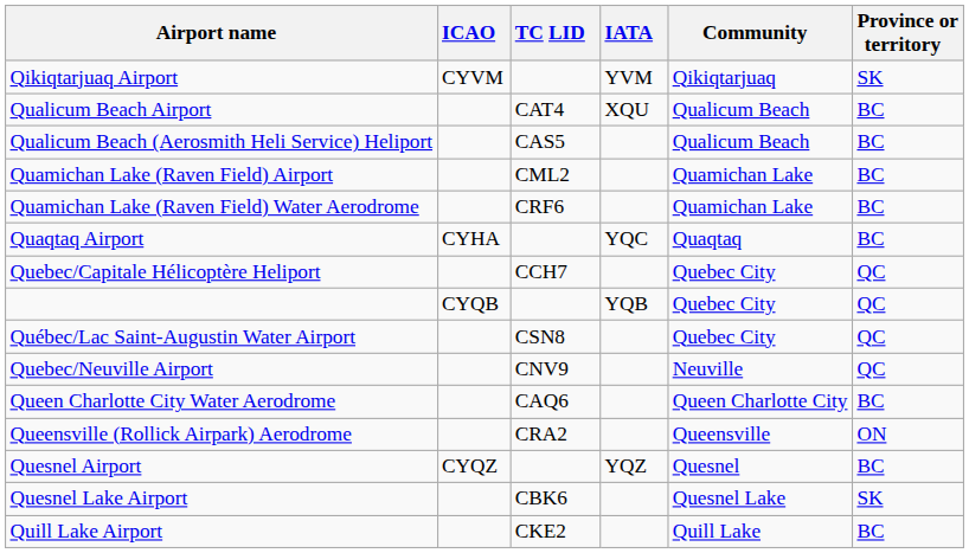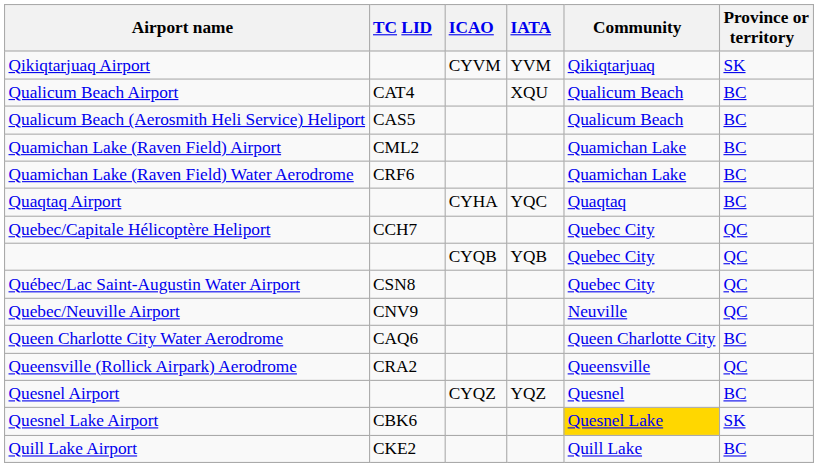 <table class="wikitable sortable" style="width:auto;">
 <tr>
 <th width="*">Airport name  </th>
+<th width="*"><a href='#'>TC</a> <a href='#'>LID</a>  </th>
 <th width="*"><a href='#'>ICAO</a>  </th>
-<th width="*"><a href='#'>TC</a> <a href='#'>LID</a>  </th>
 <th width="*"><a href='#'>IATA</a>  </th>
 <th width="*">Community  </th>
 <th width="*">Province or<br>territory  </th>
 </tr>
 <tr>
 <td><a href='#'>Qikiqtarjuaq Airport</a></td>
+<td></td>
 <td>CYVM</td>
-<td></td>
 <td>YVM</td>
 <td><a href='#'>Qikiqtarjuaq</a></td>
 <td><a href='#'>SK</a></td>
 </tr>
 <tr>
 <td><a href='#'>Qualicum Beach Airport</a></td>
+<td>CAT4</td>
 <td></td>
-<td>CAT4</td>
 <td>XQU</td>
 <td><a href='#'>Qualicum Beach</a></td>
 <td><a href='#'>BC</a></td>
 </tr>
 <tr>
 <td><a href='#'>Qualicum Beach (Aerosmith Heli Service) Heliport</a></td>
+<td>CAS5</td>
 <td></td>
-<td>CAS5</td>
 <td></td>
 <td><a href='#'>Qualicum Beach</a></td>
 <td><a href='#'>BC</a></td>
 </tr>
 <tr>
 <td><a href='#'>Quamichan Lake (Raven Field) Airport</a></td>
+<td>CML2</td>
 <td></td>
-<td>CML2</td>
 <td></td>
 <td><a href='#'>Quamichan Lake</a></td>
 <td><a href='#'>BC</a></td>
 </tr>
 <tr>
 <td><a href='#'>Quamichan Lake (Raven Field) Water Aerodrome</a></td>
+<td>CRF6</td>
 <td></td>
-<td>CRF6</td>
 <td></td>
 <td><a href='#'>Quamichan Lake</a></td>
 <td><a href='#'>BC</a></td>
 </tr>
 <tr>
 <td><a href='#'>Quaqtaq Airport</a></td>
+<td></td>
 <td>CYHA</td>
-<td></td>
 <td>YQC</td>
 <td><a href='#'>Quaqtaq</a></td>
 <td><a href='#'>BC</a></td>
 </tr>
 <tr>
 <td><a href='#'>Quebec/Capitale Hélicoptère Heliport</a></td>
+<td>CCH7</td>
 <td></td>
-<td>CCH7</td>
 <td></td>
 <td><a href='#'>Quebec City</a></td>
 <td><a href='#'>QC</a></td>
 </tr>
 <tr>
 <td></td>
+<td></td>
 <td>CYQB</td>
-<td></td>
 <td>YQB</td>
 <td><a href='#'>Quebec City</a></td>
 <td><a href='#'>QC</a></td>
 </tr>
 <tr>
 <td><a href='#'>Québec/Lac Saint-Augustin Water Airport</a></td>
+<td>CSN8</td>
 <td></td>
-<td>CSN8</td>
 <td></td>
 <td><a href='#'>Quebec City</a></td>
 <td><a href='#'>QC</a></td>
 </tr>
 <tr>
 <td><a href='#'>Quebec/Neuville Airport</a></td>
+<td>CNV9</td>
 <td></td>
-<td>CNV9</td>
 <td></td>
 <td><a href='#'>Neuville</a></td>
 <td><a href='#'>QC</a></td>
 </tr>
 <tr>
 <td><a href='#'>Queen Charlotte City Water Aerodrome</a></td>
+<td>CAQ6</td>
 <td></td>
-<td>CAQ6</td>
 <td></td>
 <td><a href='#'>Queen Charlotte City</a></td>
 <td><a href='#'>BC</a></td>
 </tr>
 <tr>
 <td><a href='#'>Queensville (Rollick Airpark) Aerodrome</a></td>
-<td></td>
 <td>CRA2</td>
 <td></td>
+<td></td>
 <td><a href='#'>Queensville</a></td>
-<td><a href='#'>ON</a></td>
+<td><a href='#'>QC</a></td>
 </tr>
 <tr>
 <td><a href='#'>Quesnel Airport</a></td>
+<td></td>
 <td>CYQZ</td>
-<td></td>
 <td>YQZ</td>
 <td><a href='#'>Quesnel</a></td>
 <td><a href='#'>BC</a></td>
 </tr>
 <tr>
 <td><a href='#'>Quesnel Lake Airport</a></td>
-<td></td>
 <td>CBK6</td>
 <td></td>
-<td><a href='#'>Quesnel Lake</a></td>
+<td></td>
+<td style="background: gold;"><a href='#'>Quesnel Lake</a></td>
 <td><a href='#'>SK</a></td>
 </tr>
 <tr>
 <td><a href='#'>Quill Lake Airport</a></td>
+<td>CKE2</td>
 <td></td>
-<td>CKE2</td>
 <td></td>
 <td><a href='#'>Quill Lake</a></td>
 <td><a href='#'>BC</a></td>
 </tr>
 </table>
